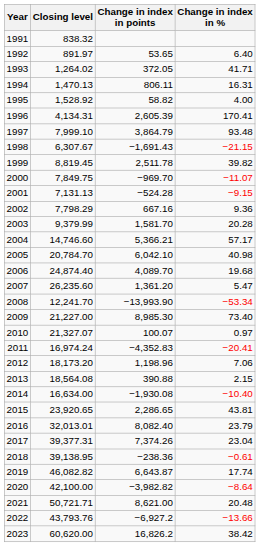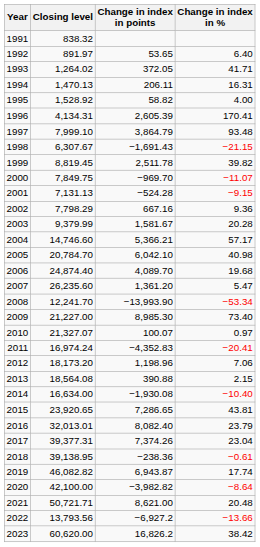 <table class="wikitable sortable" style="text-align:right;">
 <tr>
 <th>Year</th>
 <th>Closing level</th>
 <th>Change in index<br>in points</th>
 <th>Change in index<br>in %</th>
 </tr>
 <tr>
 <td>1991</td>
 <td>838.32</td>
 <td></td>
 <td></td>
 </tr>
 <tr>
 <td>1992</td>
 <td>891.97</td>
 <td>53.65</td>
 <td>6.40</td>
 </tr>
 <tr>
 <td>1993</td>
 <td>1,264.02</td>
 <td>372.05</td>
 <td>41.71</td>
 </tr>
 <tr>
 <td>1994</td>
 <td>1,470.13</td>
-<td>806.11</td>
+<td>206.11</td>
 <td>16.31</td>
 </tr>
 <tr>
 <td>1995</td>
 <td>1,528.92</td>
 <td>58.82</td>
 <td>4.00</td>
 </tr>
 <tr>
 <td>1996</td>
 <td>4,134.31</td>
 <td>2,605.39</td>
 <td>170.41</td>
 </tr>
 <tr>
 <td>1997</td>
 <td>7,999.10</td>
 <td>3,864.79</td>
 <td>93.48</td>
 </tr>
 <tr>
 <td>1998</td>
 <td>6,307.67</td>
 <td>−1,691.43</td>
 <td style="color:red">−21.15</td>
 </tr>
 <tr>
 <td>1999</td>
 <td>8,819.45</td>
 <td>2,511.78</td>
 <td>39.82</td>
 </tr>
 <tr>
 <td>2000</td>
 <td>7,849.75</td>
 <td>−969.70</td>
 <td style="color:red">−11.07</td>
 </tr>
 <tr>
 <td>2001</td>
 <td>7,131.13</td>
 <td>−524.28</td>
 <td style="color:red">−9.15</td>
 </tr>
 <tr>
 <td>2002</td>
 <td>7,798.29</td>
 <td>667.16</td>
 <td>9.36</td>
 </tr>
 <tr>
 <td>2003</td>
 <td>9,379.99</td>
-<td>1,581.70</td>
+<td>1,581.67</td>
 <td>20.28</td>
 </tr>
 <tr>
 <td>2004</td>
 <td>14,746.60</td>
 <td>5,366.21</td>
 <td>57.17</td>
 </tr>
 <tr>
 <td>2005</td>
 <td>20,784.70</td>
 <td>6,042.10</td>
 <td>40.98</td>
 </tr>
 <tr>
 <td>2006</td>
 <td>24,874.40</td>
 <td>4,089.70</td>
 <td>19.68</td>
 </tr>
 <tr>
 <td>2007</td>
 <td>26,235.60</td>
 <td>1,361.20</td>
 <td>5.47</td>
 </tr>
 <tr>
 <td>2008</td>
 <td>12,241.70</td>
 <td>−13,993.90</td>
 <td style="color:red">−53.34</td>
 </tr>
 <tr>
 <td>2009</td>
 <td>21,227.00</td>
 <td>8,985.30</td>
 <td>73.40</td>
 </tr>
 <tr>
 <td>2010</td>
 <td>21,327.07</td>
 <td>100.07</td>
 <td>0.97</td>
 </tr>
 <tr>
 <td>2011</td>
 <td>16,974.24</td>
 <td>−4,352.83</td>
 <td style="color:red">−20.41</td>
 </tr>
 <tr>
 <td>2012</td>
 <td>18,173.20</td>
 <td>1,198.96</td>
 <td>7.06</td>
 </tr>
 <tr>
 <td>2013</td>
 <td>18,564.08</td>
 <td>390.88</td>
 <td>2.15</td>
 </tr>
 <tr>
 <td>2014</td>
 <td>16,634.00</td>
 <td>−1,930.08</td>
 <td style="color:red">−10.40</td>
 </tr>
 <tr>
 <td>2015</td>
 <td>23,920.65</td>
-<td>2,286.65</td>
+<td>7,286.65</td>
 <td>43.81</td>
 </tr>
 <tr>
 <td>2016</td>
 <td>32,013.01</td>
 <td>8,082.40</td>
 <td>23.79</td>
 </tr>
 <tr>
 <td>2017</td>
 <td>39,377.31</td>
 <td>7,374.26</td>
 <td>23.04</td>
 </tr>
 <tr>
 <td>2018</td>
 <td>39,138.95</td>
 <td>−238.36</td>
 <td style="color:red">−0.61</td>
 </tr>
 <tr>
 <td>2019</td>
 <td>46,082.82</td>
-<td>6,643.87</td>
+<td>6,943.87</td>
 <td>17.74</td>
 </tr>
 <tr>
 <td>2020</td>
 <td>42,100.00</td>
 <td>−3,982.82</td>
 <td style="color:red">−8.64</td>
 </tr>
 <tr>
 <td>2021</td>
 <td>50,721.71</td>
 <td>8,621.00</td>
 <td>20.48</td>
 </tr>
 <tr>
 <td>2022</td>
-<td>43,793.76</td>
+<td>13,793.56</td>
 <td>−6,927.2</td>
 <td style="color:red">−13.66</td>
 </tr>
 <tr>
 <td>2023</td>
 <td>60,620.00</td>
 <td>16,826.2</td>
 <td>38.42</td>
 </tr>
 </table>
